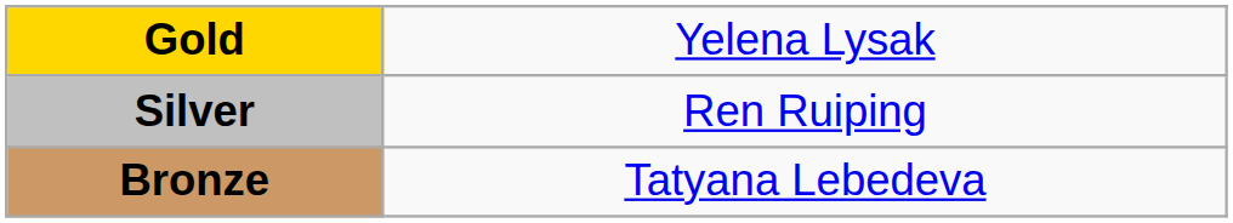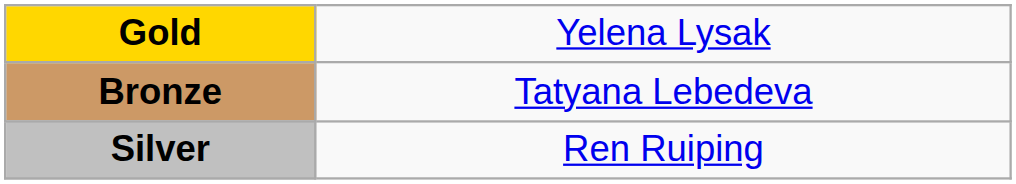 <table class="wikitable" style="text-align:center; " width="35%">
 <tr>
 <td bgcolor="gold"><strong>Gold</strong></td>
 <td><a href='#'>Yelena Lysak</a><br>  <small><em></em></small></td>
 </tr>
 <tr>
+<td bgcolor="CC9966"><strong>Bronze</strong></td>
+<td><a href='#'>Tatyana Lebedeva</a><br>  <small><em></em></small></td>
+</tr>
+<tr>
 <td bgcolor="silver"><strong>Silver</strong></td>
 <td><a href='#'>Ren Ruiping</a><br>  <small><em></em></small></td>
 </tr>
-<tr>
-<td bgcolor="CC9966"><strong>Bronze</strong></td>
-<td><a href='#'>Tatyana Lebedeva</a><br>  <small><em></em></small></td>
-</tr>
 </table>
